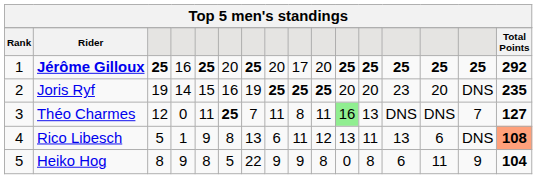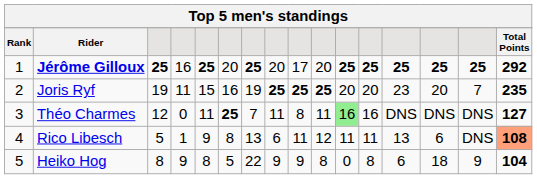 <table class="wikitable sortable">
 <tr>
 <th colspan=18 align="center"><strong>Top 5 men's standings</strong></th>
 </tr>
 <tr>
 </tr>
 <tr style="font-size:8pt;font-weight:bold">
 <th align="center">Rank</th>
 <th align="center">Rider</th>
 <th class=unsortable style="background:#E5E4E2;"><small></small></th>
 <th class=unsortable style="background:#E5E4E2;"><small></small></th>
 <th class=unsortable style="background:#E5E4E2;"><small></small></th>
 <th class=unsortable style="background:#E5E4E2;"><small></small></th>
 <th class=unsortable style="background:#E5E4E2;"><small></small></th>
 <th class=unsortable style="background:#E5E4E2;"><small></small></th>
 <th class=unsortable style="background:#E5E4E2;"><small></small></th>
 <th class=unsortable style="background:#E5E4E2;"><small></small></th>
 <th class=unsortable style="background:#E5E4E2;"><small></small></th>
 <th class=unsortable style="background:#E5E4E2;"><small></small></th>
 <th class=unsortable style="background:#E5E4E2;"><small></small></th>
 <th class=unsortable style="background:#E5E4E2;"><small></small></th>
 <th class=unsortable style="background:#E5E4E2;"><small></small></th>
 <th align="center">Total<br>Points</th>
 </tr>
 <tr>
 <td align=center>1</td>
 <td> <strong><a href='#'>Jérôme Gilloux</a></strong></td>
 <td align=center><strong>25</strong></td>
 <td align=center>16</td>
 <td align=center><strong>25</strong></td>
 <td align=center>20</td>
 <td align=center><strong>25</strong></td>
 <td align=center>20</td>
 <td align=center>17</td>
 <td align=center>20</td>
 <td align=center><strong>25</strong></td>
 <td align=center><strong>25</strong></td>
 <td align=center><strong>25</strong></td>
 <td align=center><strong>25</strong></td>
 <td align=center><strong>25</strong></td>
 <td align=center><strong>292</strong></td>
 </tr>
 <tr>
 <td align=center>2</td>
 <td> <a href='#'>Joris Ryf</a></td>
 <td align=center>19</td>
-<td align=center>14</td>
+<td align=center>11</td>
 <td align=center>15</td>
 <td align=center>16</td>
 <td align=center>19</td>
 <td align=center><strong>25</strong></td>
 <td align=center><strong>25</strong></td>
 <td align=center><strong>25</strong></td>
 <td align=center>20</td>
 <td align=center>20</td>
 <td align=center>23</td>
 <td align=center>20</td>
-<td align=center>DNS</td>
+<td align=center>7</td>
 <td align=center><strong>235</strong></td>
 </tr>
 <tr>
 <td align=center>3</td>
 <td> <a href='#'>Théo Charmes</a></td>
 <td align=center>12</td>
 <td align=center>0</td>
 <td align=center>11</td>
 <td align=center><strong>25</strong></td>
 <td align=center>7</td>
 <td align=center>11</td>
 <td align=center>8</td>
 <td align=center>11</td>
 <td align=center style="background: lightgreen;">16</td>
-<td align=center>13</td>
+<td align=center>16</td>
 <td align=center>DNS</td>
 <td align=center>DNS</td>
-<td align=center>7</td>
+<td align=center>DNS</td>
 <td align=center><strong>127</strong></td>
 </tr>
 <tr>
 <td align=center>4</td>
 <td> <a href='#'>Rico Libesch</a></td>
 <td align=center>5</td>
 <td align=center>1</td>
 <td align=center>9</td>
 <td align=center>8</td>
 <td align=center>13</td>
 <td align=center>6</td>
 <td align=center>11</td>
 <td align=center>12</td>
-<td align=center>13</td>
+<td align=center>11</td>
 <td align=center>11</td>
 <td align=center>13</td>
 <td align=center>6</td>
 <td align=center>DNS</td>
 <td align=center style="background: lightsalmon;"><strong>108</strong></td>
 </tr>
 <tr>
 <td align=center>5</td>
 <td> <a href='#'>Heiko Hog</a></td>
 <td align=center>8</td>
 <td align=center>9</td>
 <td align=center>8</td>
 <td align=center>5</td>
 <td align=center>22</td>
 <td align=center>9</td>
 <td align=center>9</td>
 <td align=center>8</td>
 <td align=center>0</td>
 <td align=center>8</td>
 <td align=center>6</td>
-<td align=center>11</td>
+<td align=center>18</td>
 <td align=center>9</td>
 <td align=center><strong>104</strong><br></td>
 </tr>
 </table>
